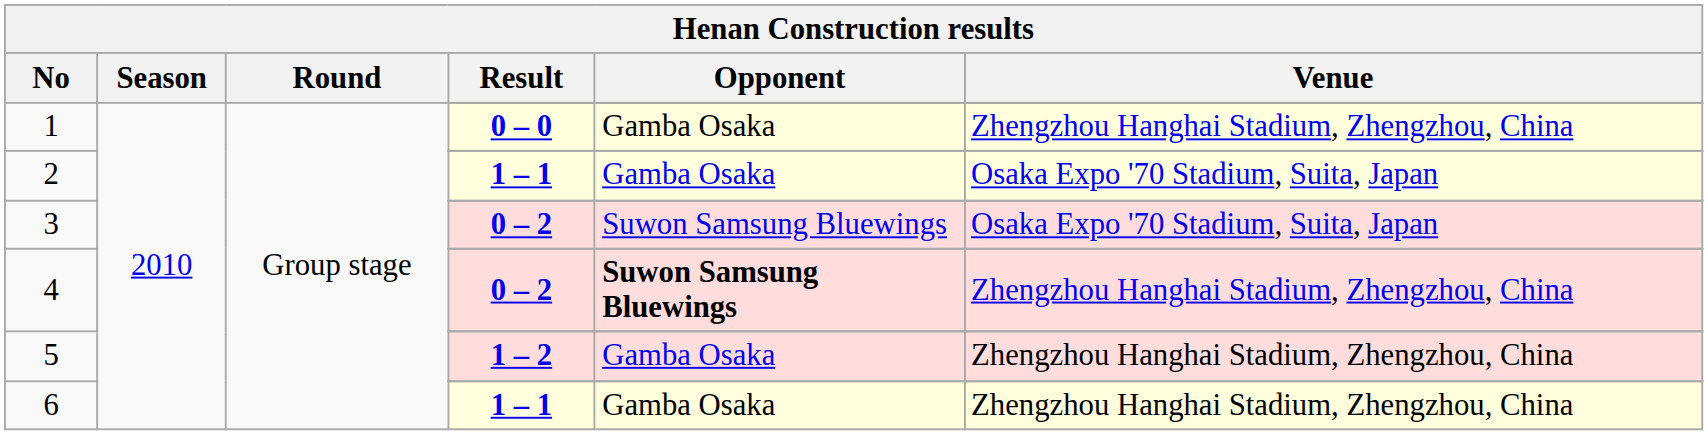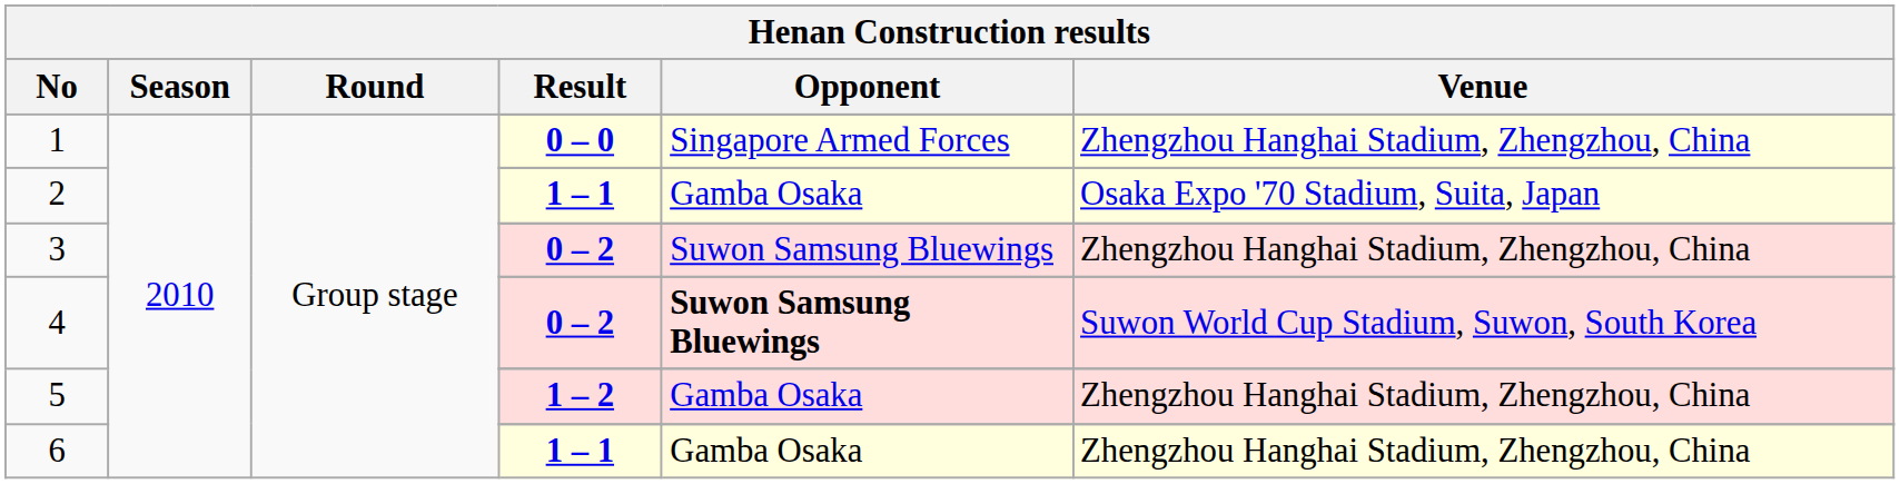 <table width=70% class="wikitable sortable collapsible collapsed" style="text-align:">
 <tr>
 <th colspan=6>Henan Construction results</th>
 </tr>
 <tr>
 <th width=5%>No</th>
 <th width=7%>Season</th>
 <th width=12%>Round</th>
 <th width=8%>Result</th>
 <th width=20%>Opponent</th>
 <th width=40%>Venue</th>
 </tr>
 <tr>
 <td rowspan=2 align=center>1</td>
 <td rowspan=12 align=center><a href='#'>2010</a></td>
 <td rowspan=12 align=center>Group stage</td>
 </tr>
 <tr bgcolor=#ffffdd>
 <td align=center><a href='#'><strong>0 – 0</strong></a></td>
-<td> Gamba Osaka</td>
+<td> <a href='#'>Singapore Armed Forces</a></td>
 <td><a href='#'>Zhengzhou Hanghai Stadium</a>, <a href='#'>Zhengzhou</a>, <a href='#'>China</a></td>
 </tr>
 <tr>
 <td rowspan=2 align=center>2</td>
 </tr>
 <tr bgcolor=#ffffdd>
 <td align=center><a href='#'><strong>1 – 1</strong></a></td>
 <td> <a href='#'>Gamba Osaka</a></td>
 <td><a href='#'>Osaka Expo '70 Stadium</a>, <a href='#'>Suita</a>, <a href='#'>Japan</a></td>
 </tr>
 <tr>
 <td rowspan=2 align=center>3</td>
 </tr>
 <tr bgcolor=#ffdddd>
 <td align=center><a href='#'><strong>0 – 2</strong></a></td>
 <td> <a href='#'>Suwon Samsung Bluewings</a></td>
-<td><a href='#'>Osaka Expo '70 Stadium</a>, <a href='#'>Suita</a>, <a href='#'>Japan</a></td>
+<td>Zhengzhou Hanghai Stadium, Zhengzhou, China</td>
 </tr>
 <tr>
 <td rowspan=2 align=center>4</td>
 </tr>
 <tr bgcolor=#ffdddd>
 <td align=center><a href='#'><strong>0 – 2</strong></a></td>
 <td><strong> Suwon Samsung Bluewings</strong></td>
-<td><a href='#'>Zhengzhou Hanghai Stadium</a>, <a href='#'>Zhengzhou</a>, <a href='#'>China</a></td>
+<td><a href='#'>Suwon World Cup Stadium</a>, <a href='#'>Suwon</a>, <a href='#'>South Korea</a></td>
 </tr>
 <tr>
 <td rowspan=2 align=center>5</td>
 </tr>
 <tr bgcolor=#ffdddd>
 <td align=center><a href='#'><strong>1 – 2</strong></a></td>
 <td> <a href='#'>Gamba Osaka</a></td>
 <td>Zhengzhou Hanghai Stadium, Zhengzhou, China</td>
 </tr>
 <tr>
 <td rowspan=2 align=center>6</td>
 </tr>
 <tr bgcolor=#ffffdd>
 <td align=center><a href='#'><strong>1 – 1</strong></a></td>
 <td> Gamba Osaka</td>
 <td>Zhengzhou Hanghai Stadium, Zhengzhou, China</td>
 </tr>
 </table>
